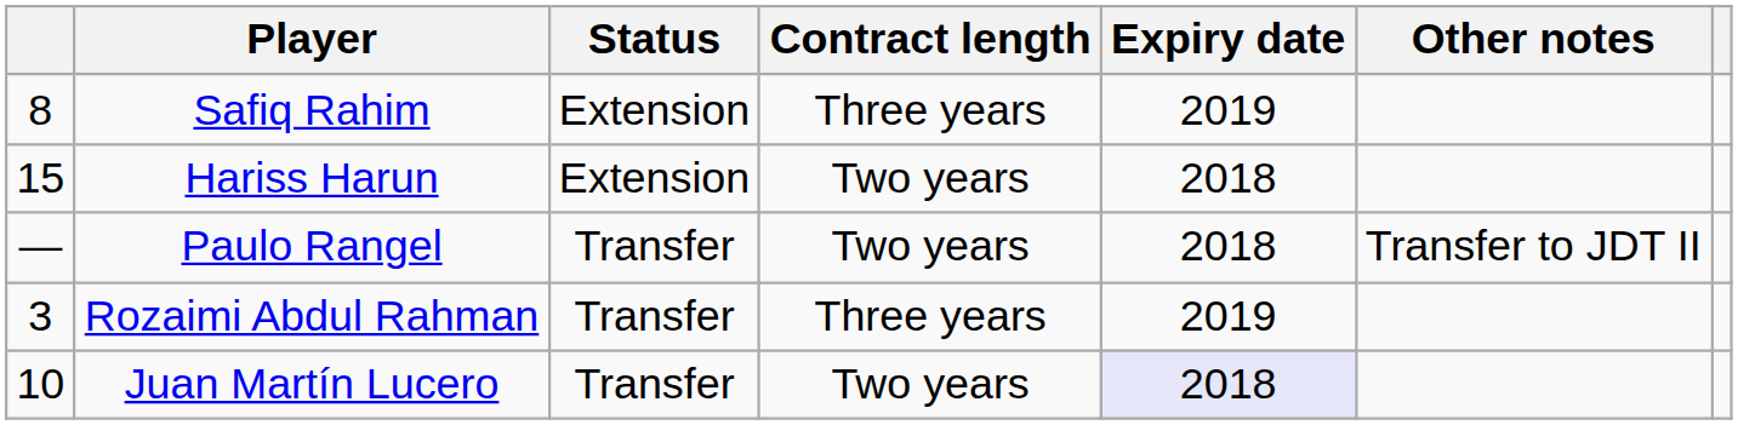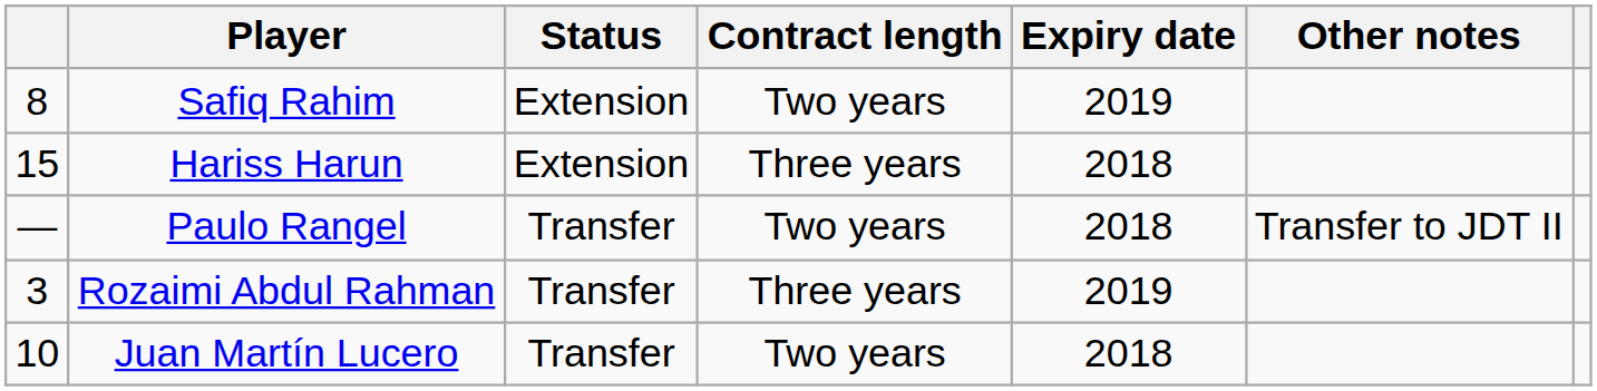 <table class="wikitable" Style="text-align: center">
 <tr>
 <th></th>
 <th>Player</th>
 <th>Status</th>
 <th>Contract length</th>
 <th>Expiry date</th>
 <th>Other notes</th>
 <th></th>
 </tr>
 <tr>
 <td>8</td>
 <td><a href='#'>Safiq Rahim</a></td>
 <td>Extension</td>
-<td>Three years</td>
+<td>Two years</td>
 <td>2019</td>
 <td></td>
 <td></td>
 </tr>
 <tr>
 <td>15</td>
 <td><a href='#'>Hariss Harun</a></td>
 <td>Extension</td>
-<td>Two years</td>
+<td>Three years</td>
 <td>2018</td>
 <td></td>
 <td></td>
 </tr>
 <tr>
 <td>—</td>
 <td><a href='#'>Paulo Rangel</a></td>
 <td>Transfer</td>
 <td>Two years</td>
 <td>2018</td>
 <td>Transfer to JDT II</td>
 <td></td>
 </tr>
 <tr>
 <td>3</td>
 <td><a href='#'>Rozaimi Abdul Rahman</a></td>
 <td>Transfer</td>
 <td>Three years</td>
 <td>2019</td>
 <td></td>
 <td></td>
 </tr>
 <tr>
 <td>10</td>
 <td><a href='#'>Juan Martín Lucero</a></td>
 <td>Transfer</td>
 <td>Two years</td>
-<td style="background: lavender;">2018</td>
+<td>2018</td>
 <td></td>
 <td></td>
 </tr>
 </table>
